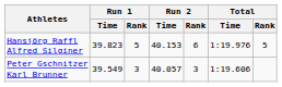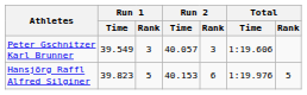 <table class="wikitable" border="1" style="font-size:90%">
 <tr>
 <th rowspan="2">Athletes</th>
 <th colspan="2">Run 1</th>
 <th colspan="2">Run 2</th>
 <th colspan="2">Total</th>
 </tr>
 <tr>
 <th>Time</th>
 <th>Rank</th>
 <th>Time</th>
 <th>Rank</th>
 <th>Time</th>
 <th>Rank</th>
 </tr>
 <tr>
+<td><a href='#'>Peter Gschnitzer</a><br><a href='#'>Karl Brunner</a></td>
+<td align="center">39.549</td>
+<td align="center">3</td>
+<td align="center">40.057</td>
+<td align="center">3</td>
+<td align="center">1:19.606</td>
+<td align="center"></td>
+</tr>
+<tr>
 <td><a href='#'>Hansjörg Raffl</a><br><a href='#'>Alfred Silginer</a></td>
 <td align="center">39.823</td>
 <td align="center">5</td>
 <td align="center">40.153</td>
 <td align="center">6</td>
 <td align="center">1:19.976</td>
 <td align="center">5</td>
 </tr>
-<tr>
-<td><a href='#'>Peter Gschnitzer</a><br><a href='#'>Karl Brunner</a></td>
-<td align="center">39.549</td>
-<td align="center">3</td>
-<td align="center">40.057</td>
-<td align="center">3</td>
-<td align="center">1:19.606</td>
-<td align="center"></td>
-</tr>
 </table>
